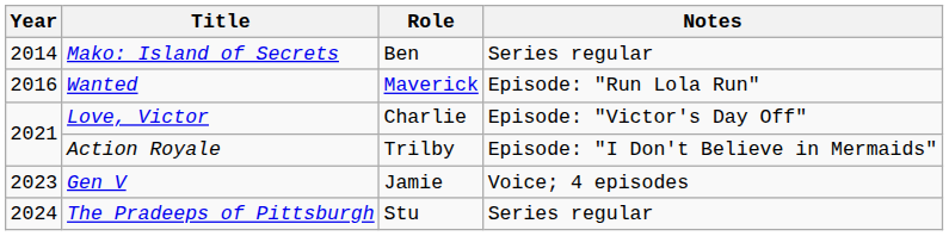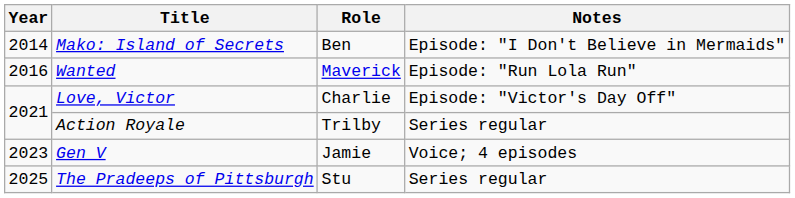 <table class="wikitable">
 <tr>
 <th>Year</th>
 <th>Title</th>
 <th>Role</th>
 <th>Notes</th>
 </tr>
 <tr>
 <td>2014</td>
 <td><em><a href='#'>Mako: Island of Secrets</a></em></td>
 <td>Ben</td>
-<td>Series regular</td>
+<td>Episode: "I Don't Believe in Mermaids"</td>
 </tr>
 <tr>
 <td>2016</td>
 <td><em><a href='#'>Wanted</a></em></td>
 <td><a href='#'>Maverick</a></td>
 <td>Episode: "Run Lola Run"</td>
 </tr>
 <tr>
 <td rowspan="2">2021</td>
 <td><em><a href='#'>Love, Victor</a></em></td>
 <td>Charlie</td>
 <td>Episode: "Victor's Day Off"</td>
 </tr>
 <tr>
 <td><em>Action Royale</em></td>
 <td>Trilby</td>
-<td>Episode: "I Don't Believe in Mermaids"</td>
+<td>Series regular</td>
 </tr>
 <tr>
 <td>2023</td>
 <td><em><a href='#'>Gen V</a></em></td>
 <td>Jamie</td>
 <td>Voice; 4 episodes</td>
 </tr>
 <tr>
-<td>2024</td>
+<td>2025</td>
 <td><em><a href='#'>The Pradeeps of Pittsburgh</a></em></td>
 <td>Stu</td>
 <td>Series regular</td>
 </tr>
 </table>
